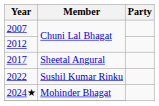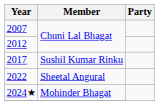 <table class="wikitable sortable">
 <tr>
 <th>Year</th>
 <th>Member</th>
 <th colspan="2">Party</th>
 </tr>
 <tr>
 <td><a href='#'>2007</a></td>
 <td rowspan="2"><a href='#'>Chuni Lal Bhagat</a></td>
 <td></td>
 </tr>
 <tr>
 <td><a href='#'>2012</a></td>
 </tr>
 <tr>
 <td><a href='#'>2017</a></td>
-<td><a href='#'>Sheetal Angural</a></td>
+<td><a href='#'>Sushil Kumar Rinku</a></td>
 <td></td>
 </tr>
 <tr>
 <td><a href='#'>2022</a></td>
-<td><a href='#'>Sushil Kumar Rinku</a></td>
+<td><a href='#'>Sheetal Angural</a></td>
 <td></td>
 </tr>
 <tr>
 <td><a href='#'>2024</a>★</td>
 <td><a href='#'>Mohinder Bhagat</a></td>
 </tr>
 <tr>
 </tr>
 </table>
